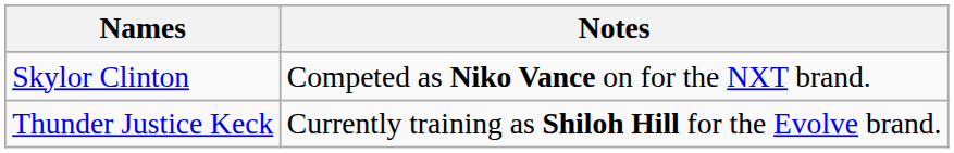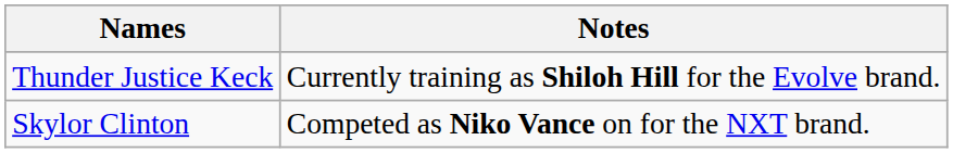 <table class="wikitable sortable">
 <tr>
 <th>Names</th>
 <th>Notes</th>
 </tr>
 <tr>
+<td><a href='#'>Thunder Justice Keck</a></td>
+<td>Currently training as <strong>Shiloh Hill</strong> for the <a href='#'>Evolve</a> brand.</td>
+</tr>
+<tr>
 <td><a href='#'>Skylor Clinton</a></td>
 <td>Competed as <strong>Niko Vance</strong> on for the <a href='#'>NXT</a> brand.</td>
 </tr>
-<tr>
-<td><a href='#'>Thunder Justice Keck</a></td>
-<td>Currently training as <strong>Shiloh Hill</strong> for the <a href='#'>Evolve</a> brand.</td>
-</tr>
 </table>
